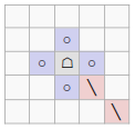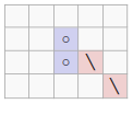 <table border="1" class="wikitable">
 <tr align=center>
 <td width="20"> </td>
 <td width="20"> </td>
 <td width="20"> </td>
 <td width="20"> </td>
 <td width="20"> </td>
 </tr>
 <tr align=center>
 <td> </td>
 <td> </td>
 <td style="background:#d0d0f0;">○</td>
 <td> </td>
 <td> </td>
 </tr>
 <tr align=center>
 <td> </td>
-<td style="background:#d0d0f0;">○</td>
-<td style="background:#e0e0e0;">☖</td>
-<td style="background:#d0d0f0;">○</td>
-<td> </td>
-</tr>
-<tr align=center>
-<td> </td>
 <td> </td>
 <td style="background:#d0d0f0;">○</td>
 <td style="background:#f0d0d0;">╲</td>
 <td> </td>
 </tr>
 <tr align=center>
 <td> </td>
 <td> </td>
 <td> </td>
 <td> </td>
 <td style="background:#f0d0d0;">╲</td>
 </tr>
 </table>
